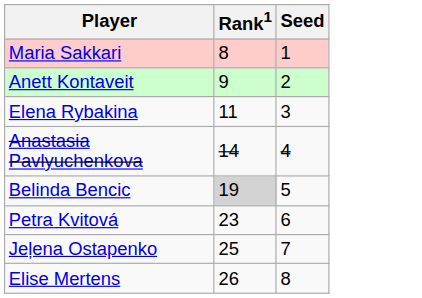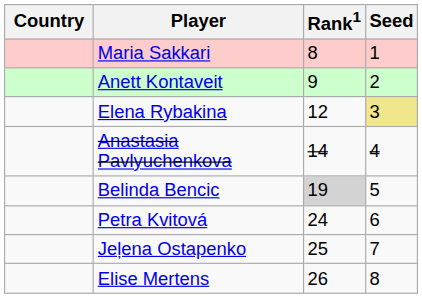 <table class="sortable wikitable">
 <tr>
+<th width="70">Country</th>
 <th width="175">Player</th>
 <th>Rank<sup>1</sup></th>
 <th>Seed</th>
 </tr>
 <tr style="background:#fcc;">
+<td></td>
 <td><a href='#'>Maria Sakkari</a></td>
 <td>8</td>
 <td>1</td>
 </tr>
 <tr style="background:#cfc;">
+<td></td>
 <td><a href='#'>Anett Kontaveit</a></td>
 <td>9</td>
 <td>2</td>
 </tr>
 <tr>
+<td></td>
 <td><a href='#'>Elena Rybakina</a></td>
-<td>11</td>
-<td>3</td>
+<td>12</td>
+<td style="background: khaki;">3</td>
 </tr>
 <tr>
+<td><s></s></td>
 <td><s><a href='#'>Anastasia Pavlyuchenkova</a></s></td>
 <td><s>14</s></td>
 <td><s>4</s></td>
 </tr>
 <tr>
+<td></td>
 <td><a href='#'>Belinda Bencic</a></td>
 <td style="background: lightgrey;">19</td>
 <td>5</td>
 </tr>
 <tr>
+<td></td>
 <td><a href='#'>Petra Kvitová</a></td>
-<td>23</td>
+<td>24</td>
 <td>6</td>
 </tr>
 <tr>
+<td></td>
 <td><a href='#'>Jeļena Ostapenko</a></td>
 <td>25</td>
 <td>7</td>
 </tr>
 <tr>
+<td></td>
 <td><a href='#'>Elise Mertens</a></td>
 <td>26</td>
 <td>8</td>
 </tr>
 </table>
